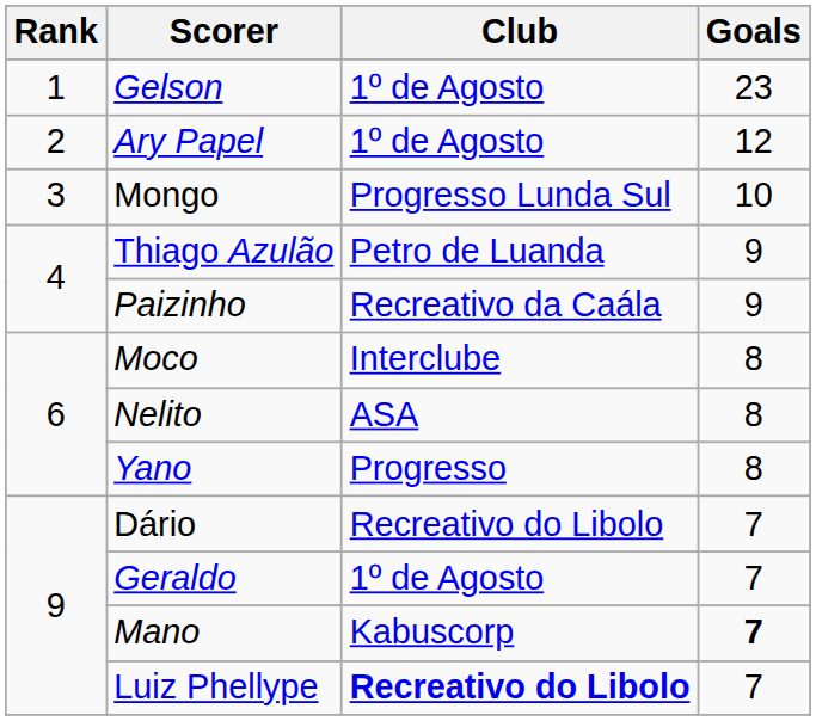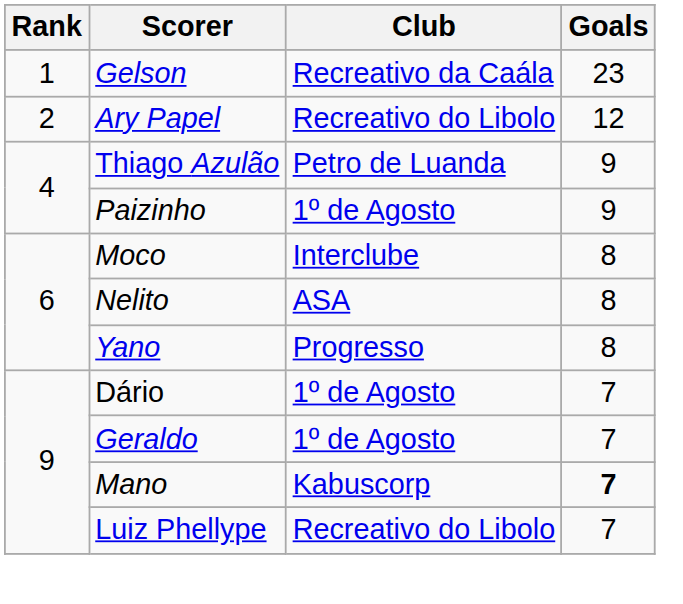 <table class="wikitable" style="text-align:center">
 <tr>
 <th>Rank</th>
 <th>Scorer</th>
 <th>Club</th>
 <th>Goals</th>
 </tr>
 <tr>
 <td>1</td>
 <td align="left"> <em><a href='#'>Gelson</a></em></td>
-<td align="left"><a href='#'>1º de Agosto</a></td>
+<td align="left"><a href='#'>Recreativo da Caála</a></td>
 <td>23</td>
 </tr>
 <tr>
 <td>2</td>
 <td align="left"> <em><a href='#'>Ary Papel</a></em></td>
-<td align="left"><a href='#'>1º de Agosto</a></td>
+<td align="left"><a href='#'>Recreativo do Libolo</a></td>
 <td>12</td>
-</tr>
-<tr>
-<td>3</td>
-<td align="left"> Mongo</td>
-<td align="left"><a href='#'>Progresso Lunda Sul</a></td>
-<td>10</td>
 </tr>
 <tr>
 <td rowspan=2>4</td>
 <td align="left"> <a href='#'>Thiago <em>Azulão</em></a></td>
 <td align="left"><a href='#'>Petro de Luanda</a></td>
 <td>9</td>
 </tr>
 <tr>
 <td align="left"> <em>Paizinho</em></td>
-<td align="left"><a href='#'>Recreativo da Caála</a></td>
+<td align="left"><a href='#'>1º de Agosto</a></td>
 <td>9</td>
 </tr>
 <tr>
 <td rowspan=3>6</td>
 <td align="left"> <em>Moco</em></td>
 <td align="left"><a href='#'>Interclube</a></td>
 <td>8</td>
 </tr>
 <tr>
 <td align="left"> <em>Nelito</em></td>
 <td align="left"><a href='#'>ASA</a></td>
 <td>8</td>
 </tr>
 <tr>
 <td align="left"> <em><a href='#'>Yano</a></em></td>
 <td align="left"><a href='#'>Progresso</a></td>
 <td>8</td>
 </tr>
 <tr>
 <td rowspan=4>9</td>
 <td align="left"> Dário</td>
-<td align="left"><a href='#'>Recreativo do Libolo</a></td>
+<td align="left"><a href='#'>1º de Agosto</a></td>
 <td>7</td>
 </tr>
 <tr>
 <td align="left"> <em><a href='#'>Geraldo</a></em></td>
 <td align="left"><a href='#'>1º de Agosto</a></td>
 <td>7</td>
 </tr>
 <tr>
 <td align="left"> <em>Mano</em></td>
 <td align="left"><a href='#'>Kabuscorp</a></td>
 <td><strong>7</strong></td>
 </tr>
 <tr>
 <td align="left"> <a href='#'>Luiz Phellype</a></td>
-<td align="left"><strong><a href='#'>Recreativo do Libolo</a></strong></td>
+<td align="left"><a href='#'>Recreativo do Libolo</a></td>
 <td>7</td>
 </tr>
 </table>
